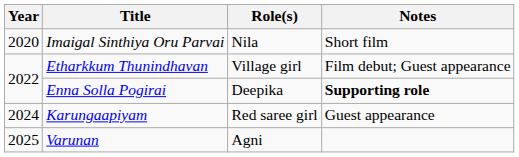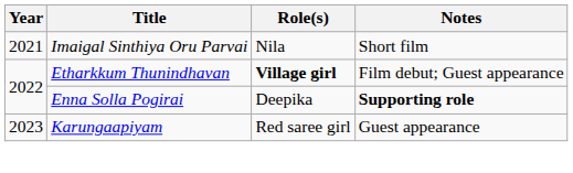 <table class="wikitable">
 <tr>
 <th>Year</th>
 <th>Title</th>
 <th>Role(s)</th>
 <th>Notes</th>
 </tr>
 <tr>
-<td>2020</td>
+<td>2021</td>
 <td><em>Imaigal Sinthiya Oru Parvai</em></td>
 <td>Nila</td>
 <td>Short film</td>
 </tr>
 <tr>
 <td rowspan="2">2022</td>
 <td><em><a href='#'>Etharkkum Thunindhavan</a></em></td>
-<td>Village girl</td>
+<td><strong>Village girl</strong></td>
 <td>Film debut; Guest appearance</td>
 </tr>
 <tr>
 <td><em><a href='#'>Enna Solla Pogirai</a></em></td>
 <td>Deepika</td>
 <td><strong>Supporting role</strong></td>
 </tr>
 <tr>
-<td>2024</td>
+<td>2023</td>
 <td><em><a href='#'>Karungaapiyam</a></em></td>
 <td>Red saree girl</td>
 <td>Guest appearance</td>
 </tr>
-<tr>
-<td>2025</td>
-<td><em><a href='#'>Varunan</a></em></td>
-<td>Agni</td>
-<td></td>
-</tr>
 </table>
